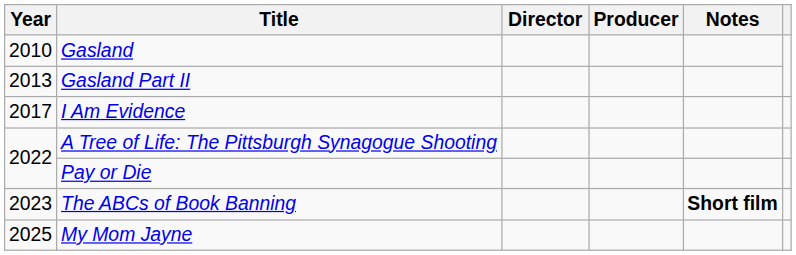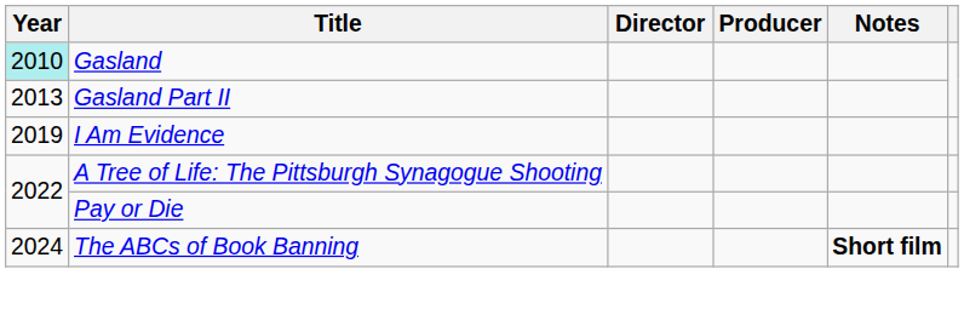 <table class="wikitable sortable">
 <tr>
 <th>Year</th>
 <th>Title</th>
 <th width="65">Director</th>
 <th width="65">Producer</th>
 <th class="unsortable">Notes</th>
 <th class="unsortable"></th>
 </tr>
 <tr>
-<td>2010</td>
+<td style="background: paleturquoise;">2010</td>
 <td><em><a href='#'>Gasland</a></em></td>
 <td></td>
 <td></td>
 <td></td>
 <td rowspan="2"></td>
 </tr>
 <tr>
 <td>2013</td>
 <td><em><a href='#'>Gasland Part II</a></em></td>
 <td></td>
 <td></td>
 <td></td>
 </tr>
 <tr>
-<td>2017</td>
+<td>2019</td>
 <td><em><a href='#'>I Am Evidence</a></em></td>
 <td></td>
 <td></td>
 <td></td>
 <td></td>
 </tr>
 <tr>
 <td rowspan="2">2022</td>
 <td><em><a href='#'>A Tree of Life: The Pittsburgh Synagogue Shooting</a></em></td>
 <td></td>
 <td></td>
 <td></td>
 <td></td>
 </tr>
 <tr>
 <td><em><a href='#'>Pay or Die</a></em></td>
 <td></td>
 <td></td>
 <td></td>
 <td></td>
 </tr>
 <tr>
-<td>2023</td>
+<td>2024</td>
 <td><em><a href='#'>The ABCs of Book Banning</a></em></td>
 <td></td>
 <td></td>
 <td><strong>Short film</strong></td>
 <td></td>
 </tr>
-<tr>
-<td>2025</td>
-<td><em><a href='#'>My Mom Jayne</a></em></td>
-<td></td>
-<td></td>
-<td></td>
-<td></td>
-</tr>
 </table>
